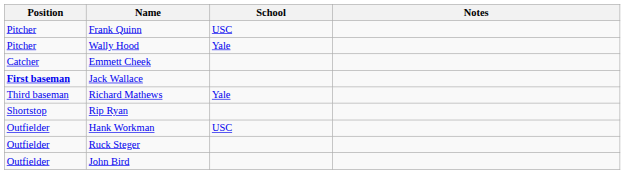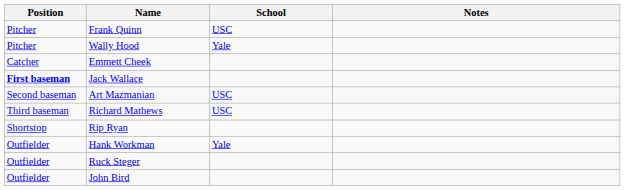 <table class="wikitable sortable" style="width:75%;">
 <tr>
 <th width=10%>Position</th>
 <th width=15%>Name</th>
 <th width=15%>School</th>
 <th width=35% class="unsortable">Notes</th>
 </tr>
 <tr>
 <td><a href='#'>Pitcher</a></td>
 <td><a href='#'>Frank Quinn</a></td>
 <td><a href='#'>USC</a></td>
 <td></td>
 </tr>
 <tr>
 <td><a href='#'>Pitcher</a></td>
 <td><a href='#'>Wally Hood</a></td>
 <td><a href='#'>Yale</a></td>
 <td></td>
 </tr>
 <tr>
 <td><a href='#'>Catcher</a></td>
 <td><a href='#'>Emmett Cheek</a></td>
 <td></td>
 <td></td>
 </tr>
 <tr>
 <td><strong><a href='#'>First baseman</a></strong></td>
 <td><a href='#'>Jack Wallace</a></td>
 <td></td>
 <td></td>
 </tr>
 <tr>
+<td><a href='#'>Second baseman</a></td>
+<td><a href='#'>Art Mazmanian</a></td>
+<td><a href='#'>USC</a></td>
+<td></td>
+</tr>
+<tr>
 <td><a href='#'>Third baseman</a></td>
 <td><a href='#'>Richard Mathews</a></td>
-<td><a href='#'>Yale</a></td>
+<td><a href='#'>USC</a></td>
 <td></td>
 </tr>
 <tr>
 <td><a href='#'>Shortstop</a></td>
 <td><a href='#'>Rip Ryan</a></td>
 <td></td>
 <td></td>
 </tr>
 <tr>
 <td><a href='#'>Outfielder</a></td>
 <td><a href='#'>Hank Workman</a></td>
-<td><a href='#'>USC</a></td>
+<td><a href='#'>Yale</a></td>
 <td></td>
 </tr>
 <tr>
 <td><a href='#'>Outfielder</a></td>
 <td><a href='#'>Ruck Steger</a></td>
 <td></td>
 <td></td>
 </tr>
 <tr>
 <td><a href='#'>Outfielder</a></td>
 <td><a href='#'>John Bird</a></td>
 <td></td>
 <td></td>
 </tr>
 </table>
